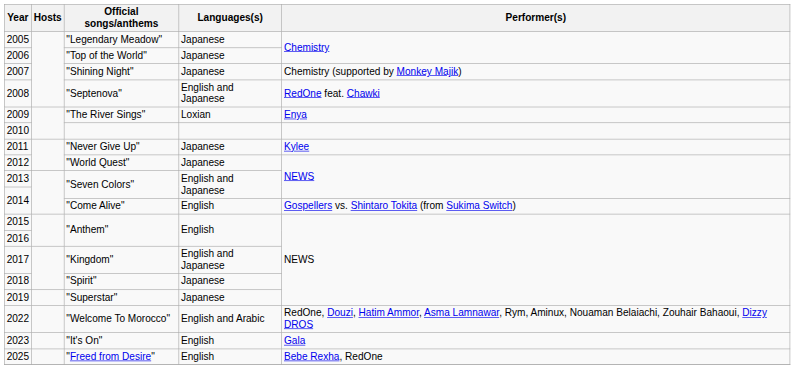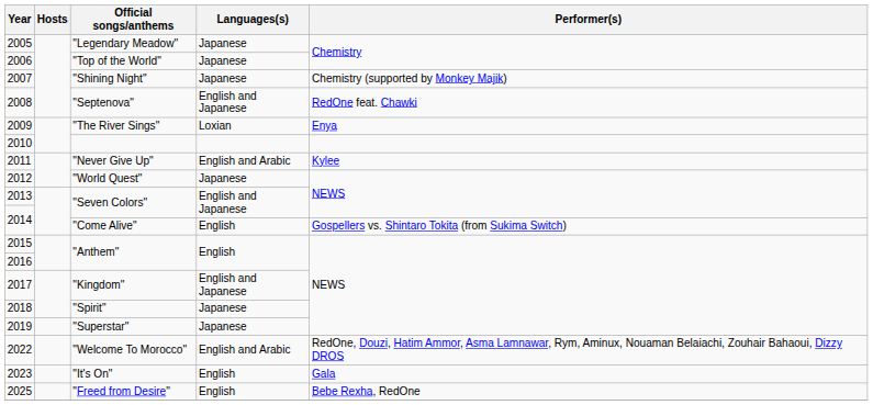 <table class="wikitable sortable">
 <tr>
 <th>Year</th>
 <th>Hosts</th>
 <th>Official songs/anthems</th>
 <th>Languages(s)</th>
 <th>Performer(s)</th>
 </tr>
 <tr>
 <td>2005</td>
 <td rowspan="4"></td>
 <td>"Legendary Meadow"</td>
 <td>Japanese</td>
 <td rowspan="2"><a href='#'>Chemistry</a></td>
 </tr>
 <tr>
 <td>2006</td>
 <td>"Top of the World"</td>
 <td>Japanese</td>
 </tr>
 <tr>
 <td>2007</td>
 <td>"Shining Night"</td>
 <td>Japanese</td>
 <td>Chemistry (supported by <a href='#'>Monkey Majik</a>)</td>
 </tr>
 <tr>
 <td>2008</td>
 <td>"Septenova"</td>
 <td>English and Japanese</td>
 <td><a href='#'>RedOne</a> feat. <a href='#'>Chawki</a></td>
 </tr>
 <tr>
 <td>2009</td>
 <td rowspan="2"></td>
 <td>"The River Sings"</td>
 <td>Loxian</td>
 <td><a href='#'>Enya</a></td>
 </tr>
 <tr>
 <td>2010</td>
 <td></td>
 <td></td>
 <td></td>
 </tr>
 <tr>
 <td>2011</td>
 <td rowspan="2"></td>
 <td>"Never Give Up"</td>
-<td>Japanese</td>
+<td>English and Arabic</td>
 <td><a href='#'>Kylee</a></td>
 </tr>
 <tr>
 <td>2012</td>
 <td>"World Quest"</td>
 <td>Japanese</td>
 <td rowspan="3"><a href='#'>NEWS</a></td>
 </tr>
 <tr>
 <td>2013</td>
 <td rowspan="3"></td>
 <td rowspan="2">"Seven Colors"</td>
 <td rowspan="2">English and Japanese</td>
 </tr>
 <tr>
 <td rowspan="2">2014</td>
 </tr>
 <tr>
 <td>"Come Alive"</td>
 <td>English</td>
 <td><a href='#'>Gospellers</a> vs. <a href='#'>Shintaro Tokita</a> (from <a href='#'>Sukima Switch</a>)</td>
 </tr>
 <tr>
 <td>2015</td>
 <td rowspan="2"></td>
 <td rowspan="2">"Anthem"</td>
 <td rowspan="2">English</td>
 <td rowspan="5">NEWS</td>
 </tr>
 <tr>
 <td>2016</td>
 </tr>
 <tr>
 <td>2017</td>
 <td rowspan="2"></td>
 <td>"Kingdom"</td>
 <td>English and Japanese</td>
 </tr>
 <tr>
 <td>2018</td>
 <td>"Spirit"</td>
 <td>Japanese</td>
 </tr>
 <tr>
 <td>2019</td>
 <td></td>
 <td>"Superstar"</td>
 <td>Japanese</td>
 </tr>
 <tr>
 <td>2022</td>
 <td></td>
 <td>"Welcome To Morocco"</td>
 <td>English and Arabic</td>
 <td>RedOne, <a href='#'>Douzi</a>, <a href='#'>Hatim Ammor</a>, <a href='#'>Asma Lamnawar</a>, Rym, Aminux, Nouaman Belaiachi, Zouhair Bahaoui, <a href='#'>Dizzy DROS</a></td>
 </tr>
 <tr>
 <td>2023</td>
 <td></td>
 <td>"It's On"</td>
 <td>English</td>
 <td><a href='#'>Gala</a></td>
 </tr>
 <tr>
 <td>2025</td>
 <td></td>
 <td>"<a href='#'>Freed from Desire</a>"</td>
 <td>English</td>
 <td><a href='#'>Bebe Rexha</a>, RedOne</td>
 </tr>
 <tr>
 </tr>
 </table>
